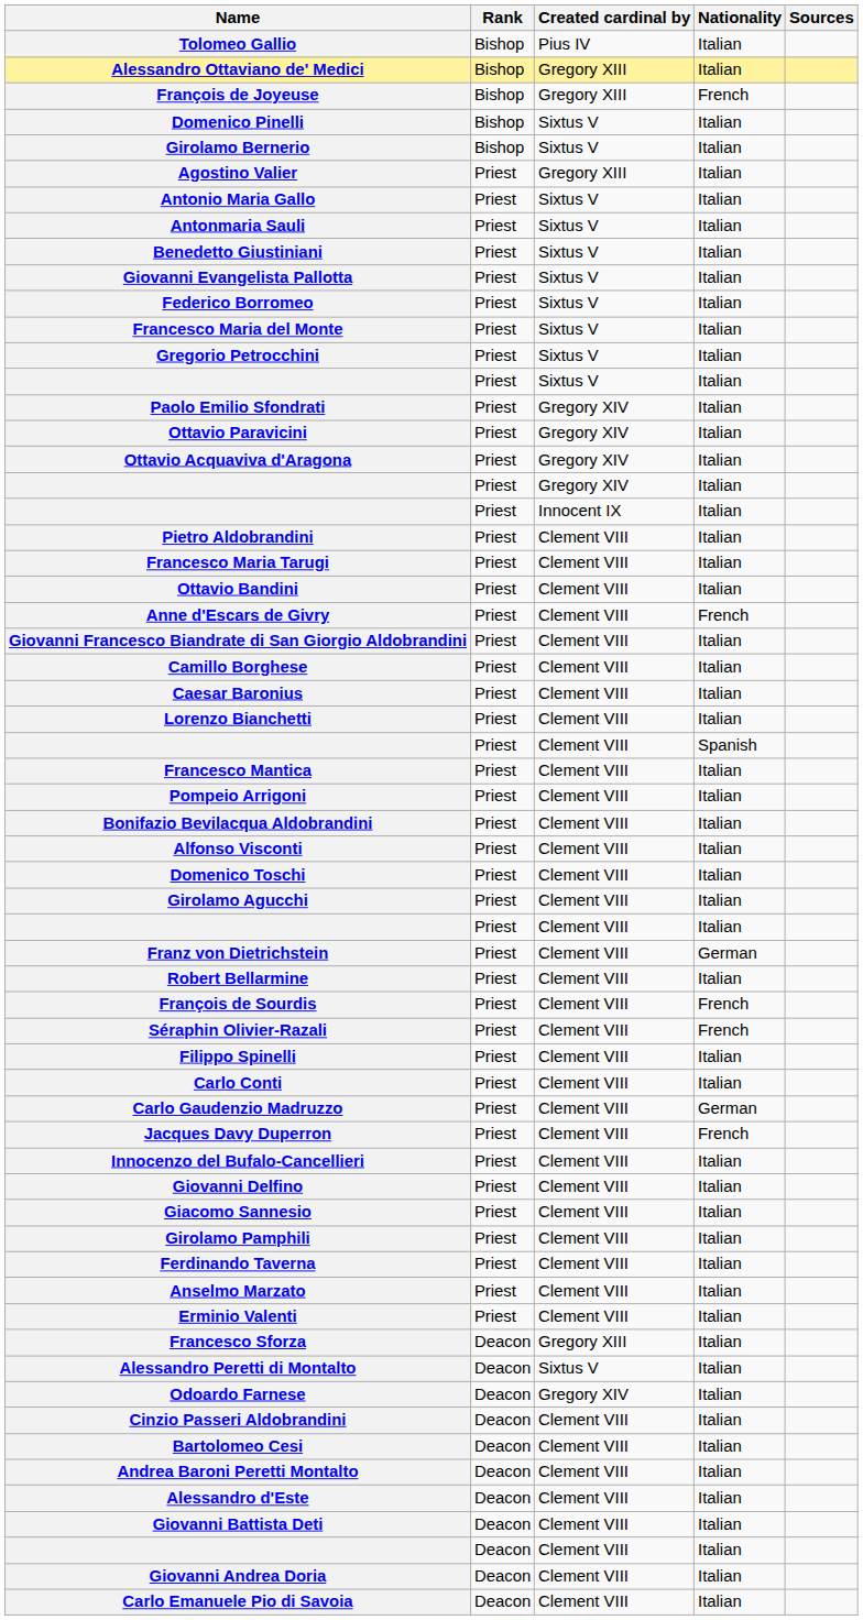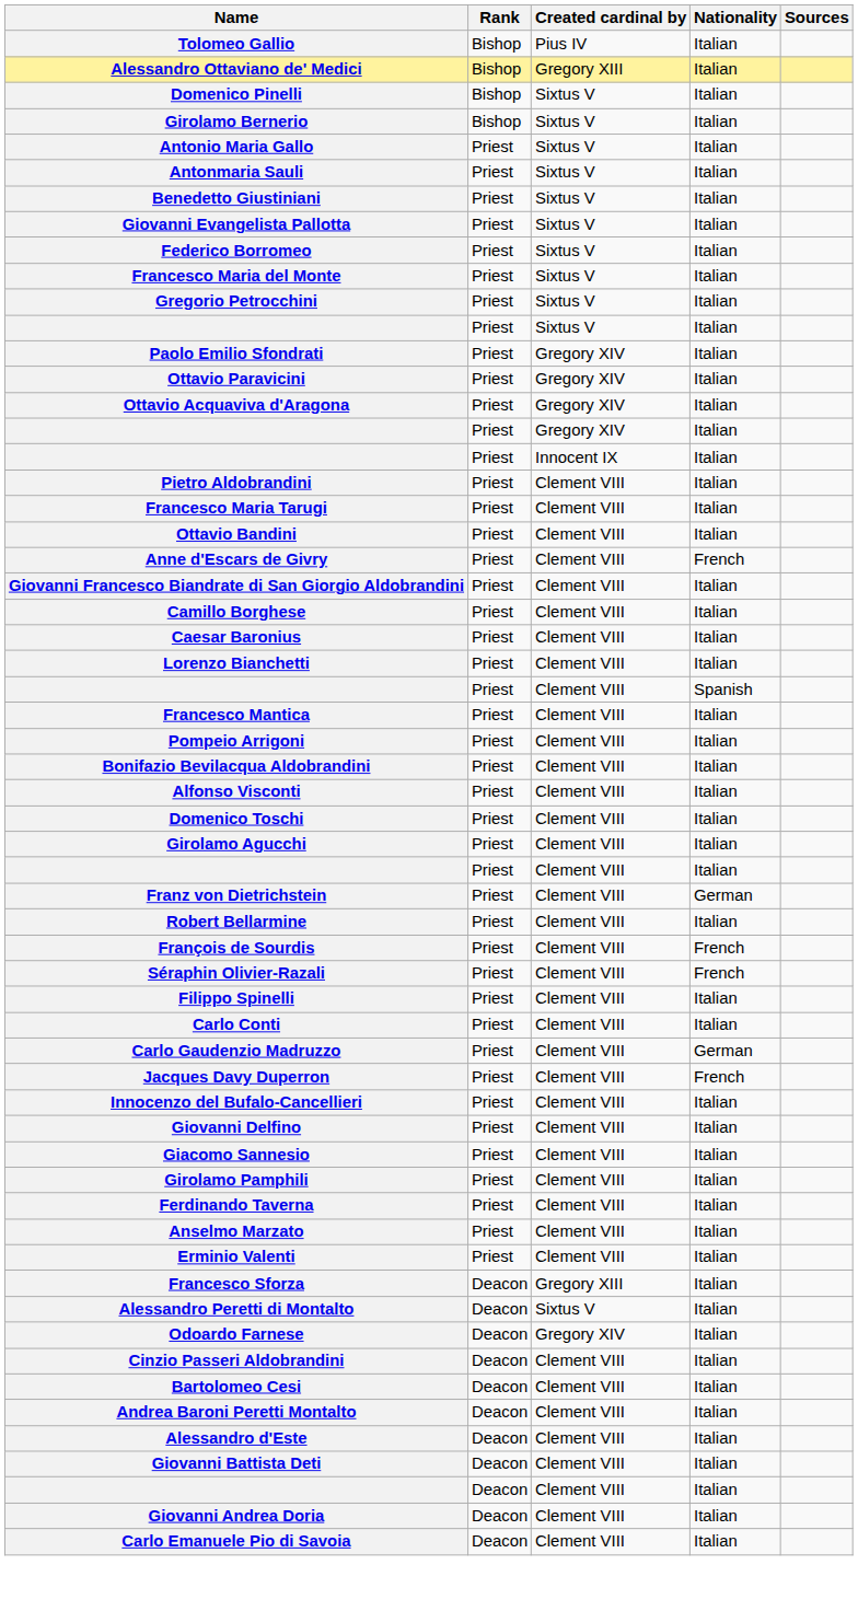 <table class="wikitable sortable plainrowheaders">
 <tr>
 <th scope=col>Name</th>
 <th scope=col>Rank</th>
 <th scope=col>Created cardinal by</th>
 <th scope=col>Nationality</th>
 <th scope=col class=unsortable>Sources</th>
 </tr>
 <tr>
 <th scope="row" data-sort-value="Gallio, Tolomeo"><a href='#'>Tolomeo Gallio</a></th>
 <td data-sort-value=1>Bishop</td>
 <td>Pius IV</td>
 <td>Italian</td>
 <td></td>
 </tr>
 <tr style="background: #FFF39E;">
 <th scope="row" data-sort-value="Medici, Alessandro Ottaviano" style="background: #FFF39E;"><a href='#'>Alessandro Ottaviano de' Medici</a></th>
 <td data-sort-value=1>Bishop</td>
 <td>Gregory XIII</td>
 <td>Italian</td>
 <td></td>
 </tr>
 <tr>
-<th scope="row" data-sort-value="Joyeuse, François"><a href='#'>François de Joyeuse</a></th>
-<td data-sort-value=1>Bishop</td>
-<td>Gregory XIII</td>
-<td>French</td>
-<td></td>
-</tr>
-<tr>
 <th scope="row" data-sort-value="Pinelli, Domenico"><a href='#'>Domenico Pinelli</a></th>
 <td data-sort-value=1>Bishop</td>
 <td>Sixtus V</td>
 <td>Italian</td>
 <td></td>
 </tr>
 <tr>
 <th scope="row" data-sort-value="Bernerio, Girolamo"><a href='#'>Girolamo Bernerio</a></th>
 <td data-sort-value=1>Bishop</td>
 <td>Sixtus V</td>
-<td>Italian</td>
-<td></td>
-</tr>
-<tr>
-<th scope="row" data-sort-value="Valier, Agostino"><a href='#'>Agostino Valier</a></th>
-<td data-sort-value="2">Priest</td>
-<td>Gregory XIII</td>
 <td>Italian</td>
 <td></td>
 </tr>
 <tr>
 <th scope="row" data-sort-value="Gallo, Antonio Maria"><a href='#'>Antonio Maria Gallo</a></th>
 <td data-sort-value="2">Priest</td>
 <td>Sixtus V</td>
 <td>Italian</td>
 <td></td>
 </tr>
 <tr>
 <th scope="row" data-sort-value="Sauli, Antonmaria"><a href='#'>Antonmaria Sauli</a></th>
 <td data-sort-value="2">Priest</td>
 <td>Sixtus V</td>
 <td>Italian</td>
 <td></td>
 </tr>
 <tr>
 <th scope="row" data-sort-value="Giustiniani, Benedetto"><a href='#'>Benedetto Giustiniani</a></th>
 <td data-sort-value="2">Priest</td>
 <td>Sixtus V</td>
 <td>Italian</td>
 <td></td>
 </tr>
 <tr>
 <th scope="row" data-sort-value="Pallotta, Giovanni Evangelista"><a href='#'>Giovanni Evangelista Pallotta</a></th>
 <td data-sort-value="2">Priest</td>
 <td>Sixtus V</td>
 <td>Italian</td>
 <td></td>
 </tr>
 <tr>
 <th scope="row" data-sort-value="Borromeo, Federico"><a href='#'>Federico Borromeo</a></th>
 <td data-sort-value="2">Priest</td>
 <td>Sixtus V</td>
 <td>Italian</td>
 <td></td>
 </tr>
 <tr>
 <th scope="row" data-sort-value="Monte, Francesco Maria"><a href='#'>Francesco Maria del Monte</a></th>
 <td data-sort-value="2">Priest</td>
 <td>Sixtus V</td>
 <td>Italian</td>
 <td></td>
 </tr>
 <tr>
 <th scope="row" data-sort-value="Petrocchini, Gregorio"><a href='#'>Gregorio Petrocchini</a></th>
 <td data-sort-value="2">Priest</td>
 <td>Sixtus V</td>
 <td>Italian</td>
 <td></td>
 </tr>
 <tr>
 <th scope="row" data-sort-value="Pierbenedetti, Mariano"></th>
 <td data-sort-value="2">Priest</td>
 <td>Sixtus V</td>
 <td>Italian</td>
 <td></td>
 </tr>
 <tr>
 <th scope="row" data-sort-value="Sfondrati, Paolo Emilio"><a href='#'>Paolo Emilio Sfondrati</a></th>
 <td data-sort-value="2">Priest</td>
 <td>Gregory XIV</td>
 <td>Italian</td>
 <td></td>
 </tr>
 <tr>
 <th scope="row" data-sort-value="Paravicini, Ottavio"><a href='#'>Ottavio Paravicini</a></th>
 <td data-sort-value="2">Priest</td>
 <td>Gregory XIV</td>
 <td>Italian</td>
 <td></td>
 </tr>
 <tr>
 <th scope="row" data-sort-value="Aquaviva d'Aragona, Ottavio"><a href='#'>Ottavio Acquaviva d'Aragona</a></th>
 <td data-sort-value="2">Priest</td>
 <td>Gregory XIV</td>
 <td>Italian</td>
 <td></td>
 </tr>
 <tr>
 <th scope="row" data-sort-value="Piatti, Flaminio"></th>
 <td data-sort-value="2">Priest</td>
 <td>Gregory XIV</td>
 <td>Italian</td>
 <td></td>
 </tr>
 <tr>
 <th scope="row" data-sort-value="Facchinetti, Giovanni Antonio"></th>
 <td data-sort-value="2">Priest</td>
 <td>Innocent IX</td>
 <td>Italian</td>
 <td></td>
 </tr>
 <tr>
 <th scope="row" data-sort-value="Aldobrandini, Pietro"><a href='#'>Pietro Aldobrandini</a></th>
 <td data-sort-value="2">Priest</td>
 <td>Clement VIII</td>
 <td>Italian</td>
 <td></td>
 </tr>
 <tr>
 <th scope="row" data-sort-value="Tarugi, Francesco Maria"><a href='#'>Francesco Maria Tarugi</a></th>
 <td data-sort-value="2">Priest</td>
 <td>Clement VIII</td>
 <td>Italian</td>
 <td></td>
 </tr>
 <tr>
 <th scope="row" data-sort-value="Bandini, Francisco"><a href='#'>Ottavio Bandini</a></th>
 <td data-sort-value="2">Priest</td>
 <td>Clement VIII</td>
 <td>Italian</td>
 <td></td>
 </tr>
 <tr>
 <th scope="row" data-sort-value="Givry, Anne d'Escars"><a href='#'>Anne d'Escars de Givry</a></th>
 <td data-sort-value="2">Priest</td>
 <td>Clement VIII</td>
 <td>French</td>
 <td></td>
 </tr>
 <tr>
 <th scope="row" data-sort-value="Aldobrandini, Giovanni Francesco Biandrate di San Giorgio"><a href='#'>Giovanni Francesco Biandrate di San Giorgio Aldobrandini</a></th>
 <td data-sort-value="2">Priest</td>
 <td>Clement VIII</td>
 <td>Italian</td>
 <td></td>
 </tr>
 <tr>
 <th scope="row" data-sort-value="Borghese, Camillo"><a href='#'>Camillo Borghese</a></th>
 <td data-sort-value="2">Priest</td>
 <td>Clement VIII</td>
 <td>Italian</td>
 <td></td>
 </tr>
 <tr>
 <th scope="row" data-sort-value="Baronius, Caesar"><a href='#'>Caesar Baronius</a></th>
 <td data-sort-value="2">Priest</td>
 <td>Clement VIII</td>
 <td>Italian</td>
 <td></td>
 </tr>
 <tr>
 <th scope="row" data-sort-value="Bianchetti, Lorenzo"><a href='#'>Lorenzo Bianchetti</a></th>
 <td data-sort-value="2">Priest</td>
 <td>Clement VIII</td>
 <td>Italian</td>
 <td></td>
 </tr>
 <tr>
 <th scope="row" data-sort-value="Avila, Francisco"></th>
 <td data-sort-value="2">Priest</td>
 <td>Clement VIII</td>
 <td>Spanish</td>
 <td></td>
 </tr>
 <tr>
 <th scope="row" data-sort-value="Mantica, Francesco"><a href='#'>Francesco Mantica</a></th>
 <td data-sort-value="2">Priest</td>
 <td>Clement VIII</td>
 <td>Italian</td>
 <td></td>
 </tr>
 <tr>
 <th scope="row" data-sort-value="Arrigoni, Pompeio"><a href='#'>Pompeio Arrigoni</a></th>
 <td data-sort-value="2">Priest</td>
 <td>Clement VIII</td>
 <td>Italian</td>
 <td></td>
 </tr>
 <tr>
 <th scope="row" data-sort-value="Aldobrandini, Bonifazio Bevilacqua"><a href='#'>Bonifazio Bevilacqua Aldobrandini</a></th>
 <td data-sort-value=2>Priest</td>
 <td>Clement VIII</td>
 <td>Italian</td>
 <td></td>
 </tr>
 <tr>
 <th scope="row" data-sort-value="Visconti, Alfonso"><a href='#'>Alfonso Visconti</a></th>
 <td data-sort-value=2>Priest</td>
 <td>Clement VIII</td>
 <td>Italian</td>
 <td></td>
 </tr>
 <tr>
 <th scope="row" data-sort-value="Toschi, Domenico"><a href='#'>Domenico Toschi</a></th>
 <td data-sort-value="2">Priest</td>
 <td>Clement VIII</td>
 <td>Italian</td>
 <td></td>
 </tr>
 <tr>
 <th scope="row" data-sort-value="Agucchi, Girolamo"><a href='#'>Girolamo Agucchi</a></th>
 <td data-sort-value="2">Priest</td>
 <td>Clement VIII</td>
 <td>Italian</td>
 <td></td>
 </tr>
 <tr>
 <th scope="row" data-sort-value="Zacchia, Paolo Emilio"></th>
 <td data-sort-value=2>Priest</td>
 <td>Clement VIII</td>
 <td>Italian</td>
 <td></td>
 </tr>
 <tr>
 <th scope="row" data-sort-value="Dietrichstein, Franz"><a href='#'>Franz von Dietrichstein</a></th>
 <td data-sort-value="2">Priest</td>
 <td>Clement VIII</td>
 <td>German</td>
 <td></td>
 </tr>
 <tr>
 <th scope="row" data-sort-value="Bellarmine, Robert"><a href='#'>Robert Bellarmine</a></th>
 <td data-sort-value="2">Priest</td>
 <td>Clement VIII</td>
 <td>Italian</td>
 <td></td>
 </tr>
 <tr>
 <th scope="row" data-sort-value="Sourdis, François"><a href='#'>François de Sourdis</a></th>
 <td data-sort-value="2">Priest</td>
 <td>Clement VIII</td>
 <td>French</td>
 <td></td>
 </tr>
 <tr>
 <th scope="row" data-sort-value="Olivier-Razali, Séraphin"><a href='#'>Séraphin Olivier-Razali</a></th>
 <td data-sort-value="2">Priest</td>
 <td>Clement VIII</td>
 <td>French</td>
 <td></td>
 </tr>
 <tr>
 <th scope="row" data-sort-value="Spinelli, Filippo"><a href='#'>Filippo Spinelli</a></th>
 <td data-sort-value="2">Priest</td>
 <td>Clement VIII</td>
 <td>Italian</td>
 <td></td>
 </tr>
 <tr>
 <th scope="row" data-sort-value="Conti, Carlo"><a href='#'>Carlo Conti</a></th>
 <td data-sort-value="2">Priest</td>
 <td>Clement VIII</td>
 <td>Italian</td>
 <td></td>
 </tr>
 <tr>
 <th scope="row" data-sort-value="Madruzzo, Carlo Gaudenzio"><a href='#'>Carlo Gaudenzio Madruzzo</a></th>
 <td data-sort-value="2">Priest</td>
 <td>Clement VIII</td>
 <td>German</td>
 <td></td>
 </tr>
 <tr>
 <th scope="row" data-sort-value="Duperron, Jacques Davy"><a href='#'>Jacques Davy Duperron</a></th>
 <td data-sort-value="2">Priest</td>
 <td>Clement VIII</td>
 <td>French</td>
 <td></td>
 </tr>
 <tr>
 <th scope="row" data-sort-value="Bufalo-Cancellieri, Innocenzo"><a href='#'>Innocenzo del Bufalo-Cancellieri</a></th>
 <td data-sort-value="2">Priest</td>
 <td>Clement VIII</td>
 <td>Italian</td>
 <td></td>
 </tr>
 <tr>
 <th scope="row" data-sort-value="Delfino, Giovanni"><a href='#'>Giovanni Delfino</a></th>
 <td data-sort-value="2">Priest</td>
 <td>Clement VIII</td>
 <td>Italian</td>
 <td></td>
 </tr>
 <tr>
 <th scope="row" data-sort-value="Sannesio, Giacomo"><a href='#'>Giacomo Sannesio</a></th>
 <td data-sort-value="2">Priest</td>
 <td>Clement VIII</td>
 <td>Italian</td>
 <td></td>
 </tr>
 <tr>
 <th scope="row" data-sort-value="Pamphili, Girolamo"><a href='#'>Girolamo Pamphili</a></th>
 <td data-sort-value="2">Priest</td>
 <td>Clement VIII</td>
 <td>Italian</td>
 <td></td>
 </tr>
 <tr>
 <th scope="row" data-sort-value="Taverna, Ferdinando"><a href='#'>Ferdinando Taverna</a></th>
 <td data-sort-value="2">Priest</td>
 <td>Clement VIII</td>
 <td>Italian</td>
 <td></td>
 </tr>
 <tr>
 <th scope="row" data-sort-value="Marzato, Anselmo"><a href='#'>Anselmo Marzato</a></th>
 <td data-sort-value="2">Priest</td>
 <td>Clement VIII</td>
 <td>Italian</td>
 <td></td>
 </tr>
 <tr>
 <th scope="row" data-sort-value="Valenti, Erminio "><a href='#'>Erminio Valenti</a></th>
 <td data-sort-value="2">Priest</td>
 <td>Clement VIII</td>
 <td>Italian</td>
 <td></td>
 </tr>
 <tr>
 <th scope="row" data-sort-value="Sforza, Francesco"><a href='#'>Francesco Sforza</a></th>
 <td data-sort-value="3">Deacon</td>
 <td>Gregory XIII</td>
 <td>Italian</td>
 <td></td>
 </tr>
 <tr>
 <th scope="row" data-sort-value="Montalto, Alessandro Peretti"><a href='#'>Alessandro Peretti di Montalto</a></th>
 <td data-sort-value="3">Deacon</td>
 <td>Sixtus V</td>
 <td>Italian</td>
 <td></td>
 </tr>
 <tr>
 <th scope="row" data-sort-value="Farnese, Odoardo"><a href='#'>Odoardo Farnese</a></th>
 <td data-sort-value="3">Deacon</td>
 <td>Gregory XIV</td>
 <td>Italian</td>
 <td></td>
 </tr>
 <tr>
 <th scope="row" data-sort-value="Aldobrandini, Cinzio Passeri"><a href='#'>Cinzio Passeri Aldobrandini</a></th>
 <td data-sort-value=3>Deacon</td>
 <td>Clement VIII</td>
 <td>Italian</td>
 <td></td>
 </tr>
 <tr>
 <th scope="row" data-sort-value="Cesi, Bartolomeo "><a href='#'>Bartolomeo Cesi</a></th>
 <td data-sort-value="3">Deacon</td>
 <td>Clement VIII</td>
 <td>Italian</td>
 <td></td>
 </tr>
 <tr>
 <th scope="row" data-sort-value="Montalto, Andrea Baroni Peretti"><a href='#'>Andrea Baroni Peretti Montalto</a></th>
 <td data-sort-value="3">Deacon</td>
 <td>Clement VIII</td>
 <td>Italian</td>
 <td></td>
 </tr>
 <tr>
 <th scope="row" data-sort-value="Este, Alessandro"><a href='#'>Alessandro d'Este</a></th>
 <td data-sort-value="3">Deacon</td>
 <td>Clement VIII</td>
 <td>Italian</td>
 <td></td>
 </tr>
 <tr>
 <th scope="row" data-sort-value="Deti, Giovanni Battista"><a href='#'>Giovanni Battista Deti</a></th>
 <td data-sort-value="3">Deacon</td>
 <td>Clement VIII</td>
 <td>Italian</td>
 <td></td>
 </tr>
 <tr>
 <th scope="row" data-sort-value="Aldobrandini, Silvestro"></th>
 <td data-sort-value=3>Deacon</td>
 <td>Clement VIII</td>
 <td>Italian</td>
 <td></td>
 </tr>
 <tr>
 <th scope="row" data-sort-value="Doria, Giovanni Andrea"><a href='#'>Giovanni Andrea Doria</a></th>
 <td data-sort-value=3>Deacon</td>
 <td>Clement VIII</td>
 <td>Italian</td>
 <td></td>
 </tr>
 <tr>
 <th scope="row" data-sort-value="Pio di Savoia, Carlo Emanuele"><a href='#'>Carlo Emanuele Pio di Savoia</a></th>
 <td data-sort-value=3>Deacon</td>
 <td>Clement VIII</td>
 <td>Italian</td>
 <td></td>
 </tr>
 </table>
